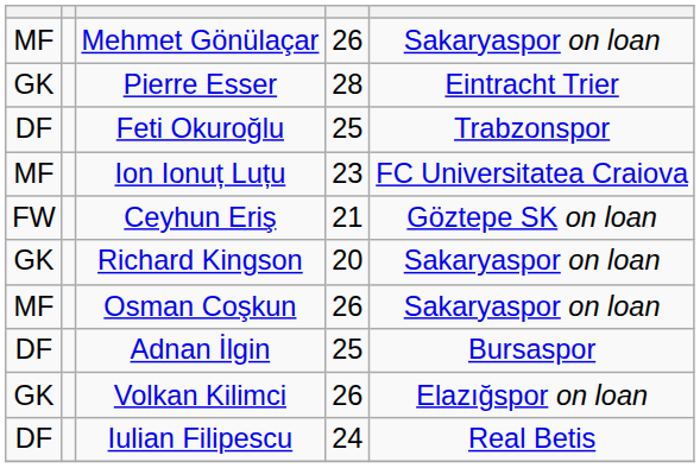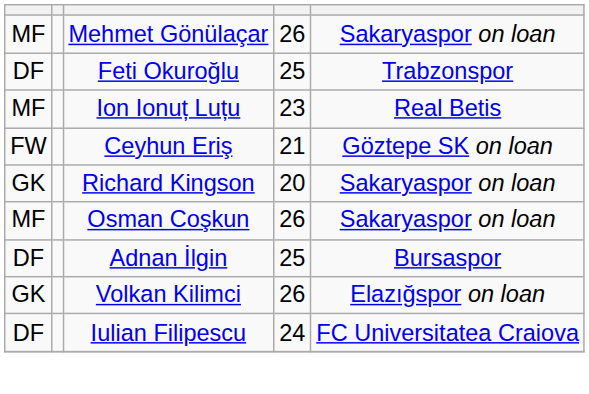 <table class="wikitable sortable" style="text-align: center">
 <tr>
 <th></th>
 <th></th>
 <th></th>
 <th></th>
 <th></th>
 </tr>
 <tr>
 <td>MF</td>
 <td></td>
 <td><a href='#'>Mehmet Gönülaçar</a></td>
 <td>26</td>
 <td><a href='#'>Sakaryaspor</a>  <em>on loan</em></td>
 </tr>
 <tr>
-<td>GK</td>
-<td></td>
-<td><a href='#'>Pierre Esser</a></td>
-<td>28</td>
-<td><a href='#'>Eintracht Trier</a></td>
-</tr>
-<tr>
 <td>DF</td>
 <td></td>
 <td><a href='#'>Feti Okuroğlu</a></td>
 <td>25</td>
 <td><a href='#'>Trabzonspor</a></td>
 </tr>
 <tr>
 <td>MF</td>
 <td></td>
 <td><a href='#'>Ion Ionuț Luțu</a></td>
 <td>23</td>
-<td><a href='#'>FC Universitatea Craiova</a></td>
+<td><a href='#'>Real Betis</a></td>
 </tr>
 <tr>
 <td>FW</td>
 <td></td>
 <td><a href='#'>Ceyhun Eriş</a></td>
 <td>21</td>
 <td><a href='#'>Göztepe SK</a> <em>on loan</em></td>
 </tr>
 <tr>
 <td>GK</td>
 <td></td>
 <td><a href='#'>Richard Kingson</a></td>
 <td>20</td>
 <td><a href='#'>Sakaryaspor</a> <em>on loan</em></td>
 </tr>
 <tr>
 <td>MF</td>
 <td></td>
 <td><a href='#'>Osman Coşkun</a></td>
 <td>26</td>
 <td><a href='#'>Sakaryaspor</a> <em>on loan</em></td>
 </tr>
 <tr>
 <td>DF</td>
 <td></td>
 <td><a href='#'>Adnan İlgin</a></td>
 <td>25</td>
 <td><a href='#'>Bursaspor</a></td>
 </tr>
 <tr>
 <td>GK</td>
 <td></td>
 <td><a href='#'>Volkan Kilimci</a></td>
 <td>26</td>
 <td><a href='#'>Elazığspor</a> <em>on loan</em></td>
 </tr>
 <tr>
 <td>DF</td>
 <td></td>
 <td><a href='#'>Iulian Filipescu</a></td>
 <td>24</td>
-<td><a href='#'>Real Betis</a></td>
+<td><a href='#'>FC Universitatea Craiova</a></td>
 </tr>
 <tr>
 </tr>
 </table>
